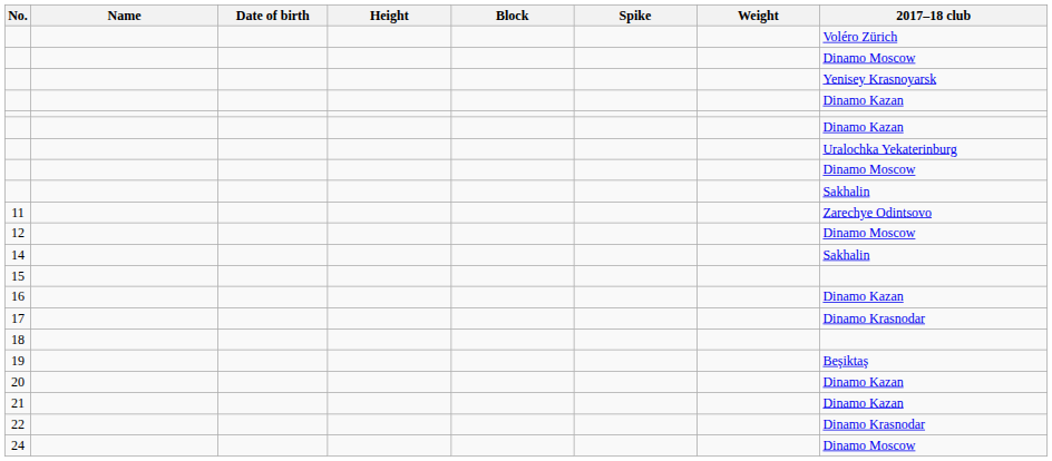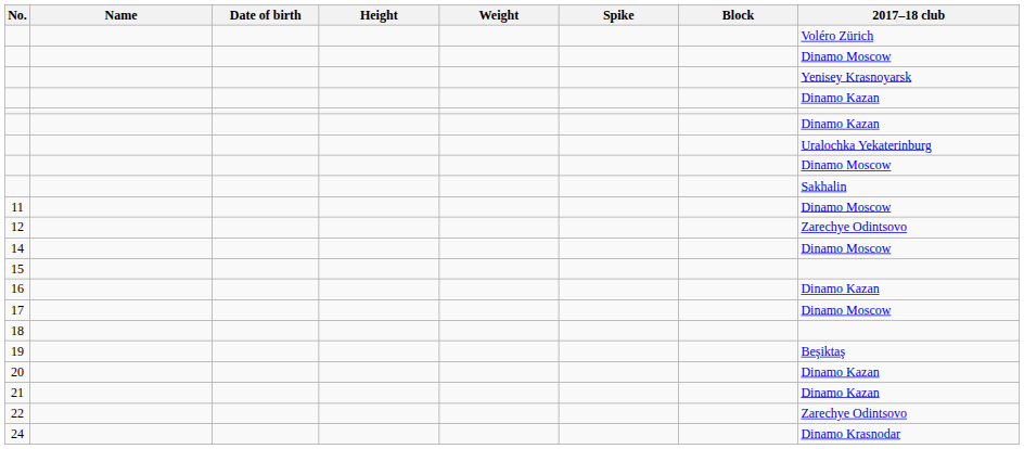 <table class="wikitable sortable" style="font-size:100%; text-align:center;">
 <tr>
 <th>No.</th>
 <th style="width:14em">Name</th>
 <th style="width:8em">Date of birth</th>
 <th style="width:9em">Height</th>
+<th style="width:9em">Weight</th>
+<th style="width:9em">Spike</th>
 <th style="width:9em">Block</th>
-<th style="width:9em">Spike</th>
-<th style="width:9em">Weight</th>
 <th style="width:17em">2017–18 club</th>
 </tr>
 <tr>
 <td></td>
 <td align=left></td>
 <td align=right></td>
 <td></td>
 <td></td>
 <td></td>
 <td></td>
 <td align=left> <a href='#'>Voléro Zürich</a></td>
 </tr>
 <tr>
 <td></td>
 <td align=left></td>
 <td align=right></td>
 <td></td>
 <td></td>
 <td></td>
 <td></td>
 <td align=left> <a href='#'>Dinamo Moscow</a></td>
 </tr>
 <tr>
 <td></td>
 <td align=left></td>
 <td align=right></td>
 <td></td>
 <td></td>
 <td></td>
 <td></td>
 <td align=left> <a href='#'>Yenisey Krasnoyarsk</a></td>
 </tr>
 <tr>
 <td></td>
 <td align=left></td>
 <td align=right></td>
 <td></td>
 <td></td>
 <td></td>
 <td></td>
 <td align=left> <a href='#'>Dinamo Kazan</a></td>
 </tr>
 <tr>
 <td></td>
 <td align=left></td>
 <td align=right></td>
 <td></td>
 <td></td>
 <td></td>
 <td></td>
 <td align=left></td>
 </tr>
 <tr>
 <td></td>
 <td align=left></td>
 <td align=right></td>
 <td></td>
 <td></td>
 <td></td>
 <td></td>
 <td align=left> <a href='#'>Dinamo Kazan</a></td>
 </tr>
 <tr>
 <td></td>
 <td align=left></td>
 <td align=right></td>
 <td></td>
 <td></td>
 <td></td>
 <td></td>
 <td align=left> <a href='#'>Uralochka Yekaterinburg</a></td>
 </tr>
 <tr>
 <td></td>
 <td align=left></td>
 <td align=right></td>
 <td></td>
 <td></td>
 <td></td>
 <td></td>
 <td align=left> <a href='#'>Dinamo Moscow</a></td>
 </tr>
 <tr>
 <td></td>
 <td align=left></td>
 <td align=right></td>
 <td></td>
 <td></td>
 <td></td>
 <td></td>
 <td align=left> <a href='#'>Sakhalin</a></td>
 </tr>
 <tr>
 <td>11</td>
 <td align=left></td>
 <td align=right></td>
 <td></td>
 <td></td>
 <td></td>
 <td></td>
-<td align=left> <a href='#'>Zarechye Odintsovo</a></td>
+<td align=left> <a href='#'>Dinamo Moscow</a></td>
 </tr>
 <tr>
 <td>12</td>
 <td align=left></td>
 <td align=right></td>
 <td></td>
 <td></td>
 <td></td>
 <td></td>
-<td align=left> <a href='#'>Dinamo Moscow</a></td>
+<td align=left> <a href='#'>Zarechye Odintsovo</a></td>
 </tr>
 <tr>
 <td>14</td>
 <td align=left></td>
 <td align=right></td>
 <td></td>
 <td></td>
 <td></td>
 <td></td>
-<td align=left> <a href='#'>Sakhalin</a></td>
+<td align=left> <a href='#'>Dinamo Moscow</a></td>
 </tr>
 <tr>
 <td>15</td>
 <td align=left></td>
 <td align=right></td>
 <td></td>
 <td></td>
 <td></td>
 <td></td>
 <td align=left></td>
 </tr>
 <tr>
 <td>16</td>
 <td align=left></td>
 <td align=right></td>
 <td></td>
 <td></td>
 <td></td>
 <td></td>
 <td align=left> <a href='#'>Dinamo Kazan</a></td>
 </tr>
 <tr>
 <td>17</td>
 <td align=left></td>
 <td align=right></td>
 <td></td>
 <td></td>
 <td></td>
 <td></td>
-<td align=left> <a href='#'>Dinamo Krasnodar</a></td>
+<td align=left> <a href='#'>Dinamo Moscow</a></td>
 </tr>
 <tr>
 <td>18</td>
 <td align=left></td>
 <td align=right></td>
 <td></td>
 <td></td>
 <td></td>
 <td></td>
 <td align=left></td>
 </tr>
 <tr>
 <td>19</td>
 <td align=left></td>
 <td align=right></td>
 <td></td>
 <td></td>
 <td></td>
 <td></td>
 <td align=left> <a href='#'>Beşiktaş</a></td>
 </tr>
 <tr>
 <td>20</td>
 <td align=left></td>
 <td align=right></td>
 <td></td>
 <td></td>
 <td></td>
 <td></td>
 <td align=left> <a href='#'>Dinamo Kazan</a></td>
 </tr>
 <tr>
 <td>21</td>
 <td align=left></td>
 <td align=right></td>
 <td></td>
 <td></td>
 <td></td>
 <td></td>
 <td align=left> <a href='#'>Dinamo Kazan</a></td>
 </tr>
 <tr>
 <td>22</td>
 <td align=left></td>
 <td align=right></td>
 <td></td>
 <td></td>
 <td></td>
 <td></td>
-<td align=left> <a href='#'>Dinamo Krasnodar</a></td>
+<td align=left> <a href='#'>Zarechye Odintsovo</a></td>
 </tr>
 <tr>
 <td>24</td>
 <td align=left></td>
 <td align=right></td>
 <td></td>
 <td></td>
 <td></td>
 <td></td>
-<td align=left> <a href='#'>Dinamo Moscow</a></td>
+<td align=left> <a href='#'>Dinamo Krasnodar</a></td>
 </tr>
 </table>
